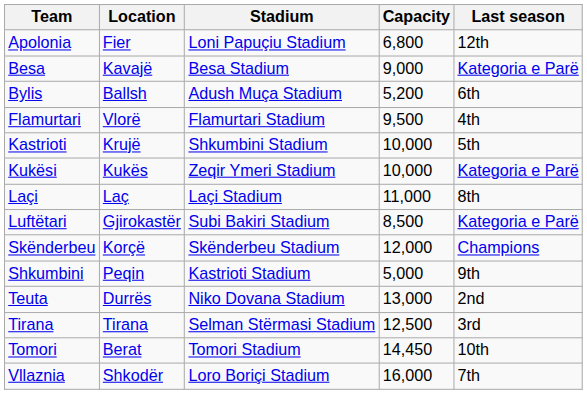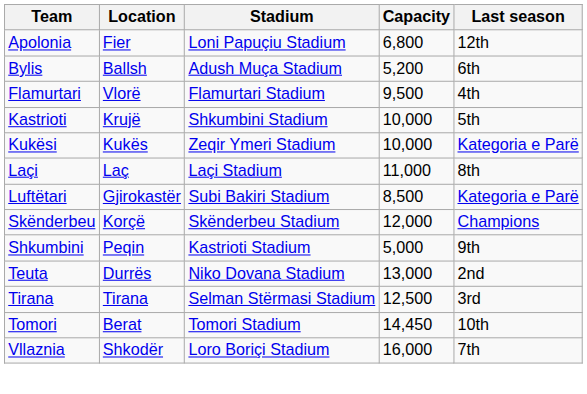 <table class="wikitable sortable">
 <tr>
 <th>Team</th>
 <th>Location</th>
 <th>Stadium</th>
 <th>Capacity</th>
 <th>Last season</th>
 </tr>
 <tr>
 <td><a href='#'>Apolonia</a></td>
 <td><a href='#'>Fier</a></td>
 <td><a href='#'>Loni Papuçiu Stadium</a></td>
 <td>6,800</td>
 <td>12th</td>
-</tr>
-<tr>
-<td><a href='#'>Besa</a></td>
-<td><a href='#'>Kavajë</a></td>
-<td><a href='#'>Besa Stadium</a></td>
-<td>9,000</td>
-<td><a href='#'>Kategoria e Parë</a></td>
 </tr>
 <tr>
 <td><a href='#'>Bylis</a></td>
 <td><a href='#'>Ballsh</a></td>
 <td><a href='#'>Adush Muça Stadium</a></td>
 <td>5,200</td>
 <td>6th</td>
 </tr>
 <tr>
 <td><a href='#'>Flamurtari</a></td>
 <td><a href='#'>Vlorë</a></td>
 <td><a href='#'>Flamurtari Stadium</a></td>
 <td>9,500</td>
 <td>4th</td>
 </tr>
 <tr>
 <td><a href='#'>Kastrioti</a></td>
 <td><a href='#'>Krujë</a></td>
 <td><a href='#'>Shkumbini Stadium</a></td>
 <td>10,000</td>
 <td>5th</td>
 </tr>
 <tr>
 <td><a href='#'>Kukësi</a></td>
 <td><a href='#'>Kukës</a></td>
 <td><a href='#'>Zeqir Ymeri Stadium</a></td>
 <td>10,000</td>
 <td><a href='#'>Kategoria e Parë</a></td>
 </tr>
 <tr>
 <td><a href='#'>Laçi</a></td>
 <td><a href='#'>Laç</a></td>
 <td><a href='#'>Laçi Stadium</a></td>
 <td>11,000</td>
 <td>8th</td>
 </tr>
 <tr>
 <td><a href='#'>Luftëtari</a></td>
 <td><a href='#'>Gjirokastër</a></td>
 <td><a href='#'>Subi Bakiri Stadium</a></td>
 <td>8,500</td>
 <td><a href='#'>Kategoria e Parë</a></td>
 </tr>
 <tr>
 <td><a href='#'>Skënderbeu</a></td>
 <td><a href='#'>Korçë</a></td>
 <td><a href='#'>Skënderbeu Stadium</a></td>
 <td>12,000</td>
 <td><a href='#'>Champions</a></td>
 </tr>
 <tr>
 <td><a href='#'>Shkumbini</a></td>
 <td><a href='#'>Peqin</a></td>
 <td><a href='#'>Kastrioti Stadium</a></td>
 <td>5,000</td>
 <td>9th</td>
 </tr>
 <tr>
 <td><a href='#'>Teuta</a></td>
 <td><a href='#'>Durrës</a></td>
 <td><a href='#'>Niko Dovana Stadium</a></td>
 <td>13,000</td>
 <td>2nd</td>
 </tr>
 <tr>
 <td><a href='#'>Tirana</a></td>
 <td><a href='#'>Tirana</a></td>
 <td><a href='#'>Selman Stërmasi Stadium</a></td>
 <td>12,500</td>
 <td>3rd</td>
 </tr>
 <tr>
 <td><a href='#'>Tomori</a></td>
 <td><a href='#'>Berat</a></td>
 <td><a href='#'>Tomori Stadium</a></td>
 <td>14,450</td>
 <td>10th</td>
 </tr>
 <tr>
 <td><a href='#'>Vllaznia</a></td>
 <td><a href='#'>Shkodër</a></td>
 <td><a href='#'>Loro Boriçi Stadium</a></td>
 <td>16,000</td>
 <td>7th</td>
 </tr>
 </table>
